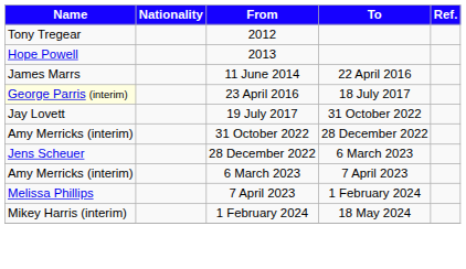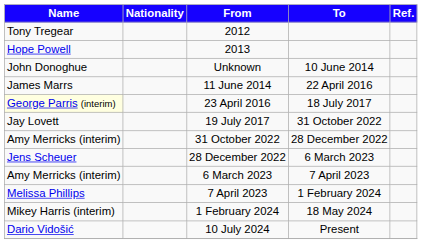 <table class="wikitable plainrowheaders sortable">
 <tr>
 <th style="background:#1601FF; color:#FFFFFF;" scope="col" class="unsortable">Name</th>
 <th style="background:#1601FF; color:#FFFFFF;" scope="col" class="unsortable">Nationality</th>
 <th style="background:#1601FF; color:#FFFFFF;" scope="col" class="unsortable">From</th>
 <th style="background:#1601FF; color:#FFFFFF;" scope="col" class="unsortable">To</th>
 <th style="background:#1601FF; color:#FFFFFF;" scope="col" class="unsortable">Ref.<br></th>
 </tr>
 <tr>
 <td>Tony Tregear</td>
 <td></td>
 <td style="text-align:center;">2012</td>
 <td style="text-align:center;"></td>
 <td></td>
 </tr>
 <tr>
 <td><a href='#'>Hope Powell</a></td>
 <td></td>
 <td style="text-align:center;">2013</td>
 <td style="text-align:center;"></td>
+<td></td>
+</tr>
+<tr>
+<td>John Donoghue</td>
+<td></td>
+<td style="text-align:center;">Unknown</td>
+<td style="text-align:center;">10 June 2014</td>
 <td></td>
 </tr>
 <tr>
 <td>James Marrs</td>
 <td></td>
 <td style="text-align:center;">11 June 2014</td>
 <td style="text-align:center;">22 April 2016</td>
 <td></td>
 </tr>
 <tr>
 <td style="background: lightyellow;"><a href='#'>George Parris</a> <small>(interim)</small></td>
 <td></td>
 <td style="text-align:center;">23 April 2016</td>
 <td style="text-align:center;">18 July 2017</td>
 <td></td>
 </tr>
 <tr>
 <td>Jay Lovett</td>
 <td></td>
 <td style="text-align:center;">19 July 2017</td>
 <td style="text-align:center;">31 October 2022</td>
 <td></td>
 </tr>
 <tr>
 <td>Amy Merricks (interim)</td>
 <td></td>
 <td style="text-align:center;">31 October 2022</td>
 <td style="text-align:center;">28 December 2022</td>
 </tr>
 <tr>
 <td><a href='#'>Jens Scheuer</a></td>
 <td></td>
 <td style="text-align:center;">28 December 2022</td>
 <td style="text-align:center;">6 March 2023</td>
 <td></td>
 </tr>
 <tr>
 <td>Amy Merricks (interim)</td>
 <td></td>
 <td style="text-align:center;">6 March 2023</td>
 <td style="text-align:center;">7 April 2023</td>
 <td></td>
 </tr>
 <tr>
 <td><a href='#'>Melissa Phillips</a></td>
 <td></td>
 <td style="text-align:center;">7 April 2023</td>
 <td style="text-align:center;">1 February 2024</td>
 <td></td>
 </tr>
 <tr>
 <td>Mikey Harris (interim)</td>
 <td></td>
 <td style="text-align:center;">1 February 2024</td>
 <td style="text-align:center;">18 May 2024</td>
 <td></td>
 </tr>
 <tr>
+<td><a href='#'>Dario Vidošić</a></td>
+<td></td>
+<td style="text-align:center;">10 July 2024</td>
+<td style="text-align:center;">Present</td>
+<td></td>
+</tr>
+<tr>
 </tr>
 </table>
